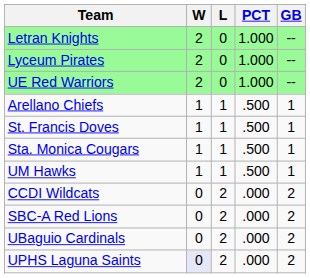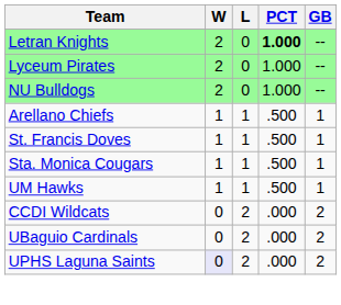 <table class="wikitable" style="text-align:center;">
 <tr>
 <th width=200px>Team</th>
 <th width=20px>W</th>
 <th width=20px>L</th>
 <th width=30px><a href='#'>PCT</a></th>
 <th width=25px><a href='#'>GB</a></th>
 </tr>
 <tr bgcolor=#98fb98>
 <td align=left><a href='#'>Letran Knights</a></td>
 <td>2</td>
 <td>0</td>
-<td>1.000</td>
+<td><strong>1.000</strong></td>
 <td>--</td>
 </tr>
 <tr bgcolor=#98fb98>
 <td align=left><a href='#'>Lyceum Pirates</a></td>
 <td>2</td>
 <td>0</td>
 <td>1.000</td>
 <td>--</td>
 </tr>
 <tr bgcolor=#98fb98>
-<td align=left><a href='#'>UE Red Warriors</a></td>
+<td align=left><a href='#'>NU Bulldogs</a></td>
 <td>2</td>
 <td>0</td>
 <td>1.000</td>
 <td>--</td>
 </tr>
 <tr>
 <td align=left><a href='#'>Arellano Chiefs</a></td>
 <td>1</td>
 <td>1</td>
 <td>.500</td>
 <td>1</td>
 </tr>
 <tr>
 <td align=left><a href='#'>St. Francis Doves</a></td>
 <td>1</td>
 <td>1</td>
 <td>.500</td>
 <td>1</td>
 </tr>
 <tr>
 <td align=left><a href='#'>Sta. Monica Cougars</a></td>
 <td>1</td>
 <td>1</td>
 <td>.500</td>
 <td>1</td>
 </tr>
 <tr>
 <td align=left><a href='#'>UM Hawks</a></td>
 <td>1</td>
 <td>1</td>
 <td>.500</td>
 <td>1</td>
 </tr>
 <tr>
 <td align=left><a href='#'>CCDI Wildcats</a></td>
 <td>0</td>
 <td>2</td>
 <td>.000</td>
 <td>2</td>
 </tr>
 <tr>
-<td align=left><a href='#'>SBC-A Red Lions</a></td>
-<td>0</td>
-<td>2</td>
-<td>.000</td>
-<td>2</td>
-</tr>
-<tr>
 <td align=left><a href='#'>UBaguio Cardinals</a></td>
 <td>0</td>
 <td>2</td>
 <td>.000</td>
 <td>2</td>
 </tr>
 <tr>
 <td align=left><a href='#'>UPHS Laguna Saints</a></td>
 <td style="background: lavender;">0</td>
 <td>2</td>
 <td>.000</td>
 <td>2</td>
 </tr>
 </table>
